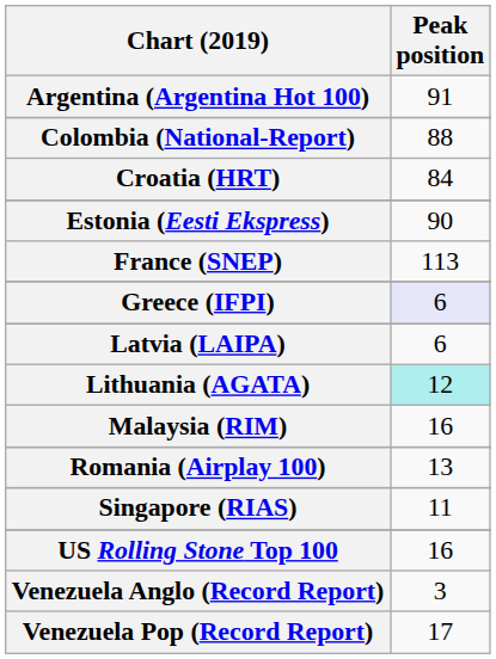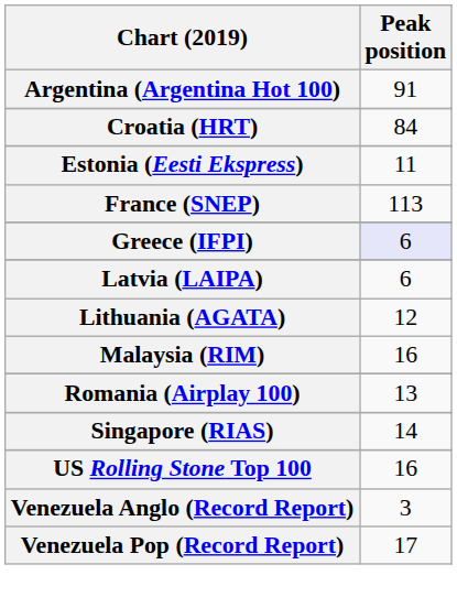 <table class="wikitable sortable plainrowheaders" style="text-align:center">
 <tr>
 <th scope="col">Chart (2019)</th>
 <th scope="col">Peak<br>position</th>
 </tr>
 <tr>
 <th scope="row">Argentina (<a href='#'>Argentina Hot 100</a>)</th>
 <td>91</td>
 </tr>
 <tr>
 </tr>
 <tr>
 </tr>
 <tr>
 </tr>
 <tr>
 </tr>
 <tr>
 </tr>
 <tr>
-<th scope="row">Colombia (<a href='#'>National-Report</a>)</th>
-<td>88</td>
-</tr>
-<tr>
 <th scope="row">Croatia (<a href='#'>HRT</a>)</th>
 <td>84</td>
 </tr>
 <tr>
 </tr>
 <tr>
 <th scope="row">Estonia (<em><a href='#'>Eesti Ekspress</a></em>)</th>
-<td>90</td>
+<td>11</td>
 </tr>
 <tr>
 <th scope="row">France (<a href='#'>SNEP</a>)</th>
 <td>113</td>
 </tr>
 <tr>
 </tr>
 <tr>
 <th scope="row">Greece (<a href='#'>IFPI</a>)</th>
 <td style="background: lavender;">6</td>
 </tr>
 <tr>
 </tr>
 <tr>
 </tr>
 <tr>
 </tr>
 <tr>
 <th scope="row">Latvia (<a href='#'>LAIPA</a>)</th>
 <td>6</td>
 </tr>
 <tr>
 <th scope="row">Lithuania (<a href='#'>AGATA</a>)</th>
-<td style="background: paleturquoise;">12</td>
+<td>12</td>
 </tr>
 <tr>
 <th scope="row">Malaysia (<a href='#'>RIM</a>)</th>
 <td>16</td>
 </tr>
 <tr>
 </tr>
 <tr>
 </tr>
 <tr>
 </tr>
 <tr>
 </tr>
 <tr>
 <th scope="row">Romania (<a href='#'>Airplay 100</a>)</th>
 <td>13</td>
 </tr>
 <tr>
 </tr>
 <tr>
 <th scope="row">Singapore (<a href='#'>RIAS</a>)</th>
-<td>11</td>
+<td>14</td>
 </tr>
 <tr>
 </tr>
 <tr>
 </tr>
 <tr>
 </tr>
 <tr>
 </tr>
 <tr>
 </tr>
 <tr>
 </tr>
 <tr>
 <th scope="row">US <a href='#'><em>Rolling Stone</em> Top 100</a></th>
 <td>16</td>
 </tr>
 <tr>
 <th scope="row">Venezuela Anglo (<a href='#'>Record Report</a>)</th>
 <td>3</td>
 </tr>
 <tr>
 <th scope="row">Venezuela Pop (<a href='#'>Record Report</a>)</th>
 <td>17</td>
 </tr>
 </table>
